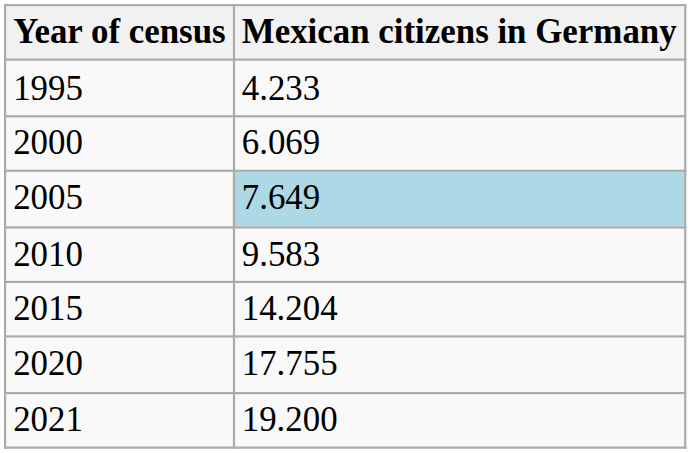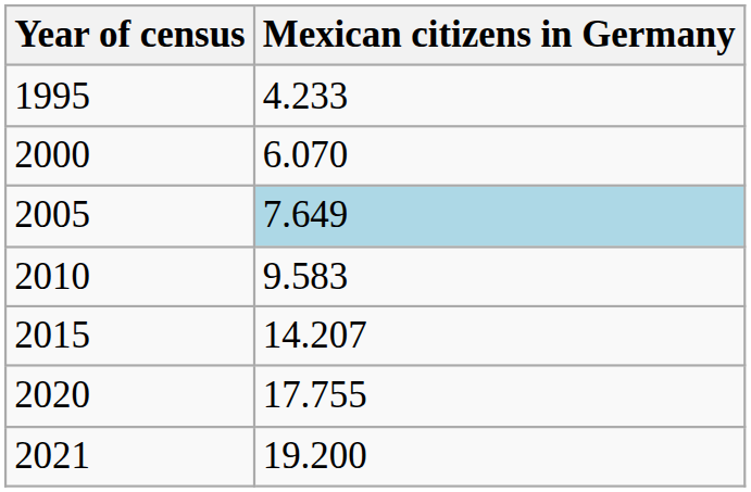 <table class="wikitable">
 <tr style="background:#FFFFFF; color:#000000;">
 <th><strong>Year of census</strong></th>
 <th><strong>Mexican citizens in Germany</strong></th>
 </tr>
 <tr>
 <td>1995</td>
 <td>4.233</td>
 </tr>
 <tr>
 <td>2000</td>
-<td>6.069 </td>
+<td>6.070 </td>
 </tr>
 <tr>
 <td>2005</td>
 <td style="background: lightblue;">7.649 </td>
 </tr>
 <tr>
 <td>2010</td>
 <td>9.583 </td>
 </tr>
 <tr>
 <td>2015</td>
-<td>14.204 </td>
+<td>14.207 </td>
 </tr>
 <tr>
 <td>2020</td>
 <td>17.755 </td>
 </tr>
 <tr>
 <td>2021</td>
 <td>19.200 </td>
 </tr>
 </table>
